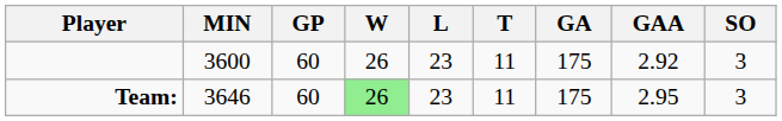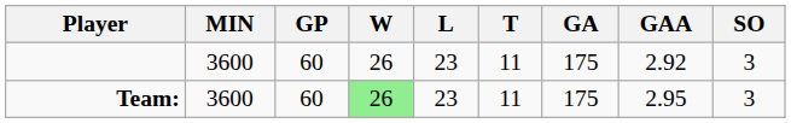 <table class="wikitable sortable" width="60%">
 <tr>
 <th bgcolor="#DDDDFF" width="10%">Player</th>
 <th width="3%" bgcolor="#DDDDFF" title="Minutes played">MIN</th>
 <th width="3%" bgcolor="#DDDDFF" title="Games played in">GP</th>
 <th width="3%" bgcolor="#DDDDFF" title="Wins">W</th>
 <th width="3%" bgcolor="#DDDDFF"title="Losses">L</th>
 <th width="3%" bgcolor="#DDDDFF" title="Ties">T</th>
 <th width="3%" bgcolor="#DDDDFF" title="Goals against">GA</th>
 <th width="3%" bgcolor="#DDDDFF" title="Goals against average">GAA</th>
 <th width="3%" bgcolor="#DDDDFF"title="Shut-outs">SO</th>
 </tr>
 <tr align="center">
 <td align="right"></td>
 <td>3600</td>
 <td>60</td>
 <td>26</td>
 <td>23</td>
 <td>11</td>
 <td>175</td>
 <td>2.92</td>
 <td>3</td>
 </tr>
 <tr align="center">
 <td align="right"><strong>Team:</strong></td>
-<td>3646</td>
+<td>3600</td>
 <td>60</td>
 <td style="background: lightgreen;">26</td>
 <td>23</td>
 <td>11</td>
 <td>175</td>
 <td>2.95</td>
 <td>3</td>
 </tr>
 </table>
